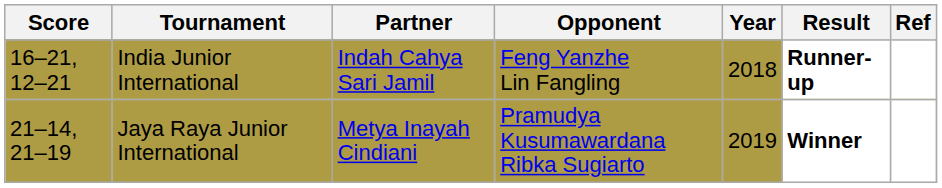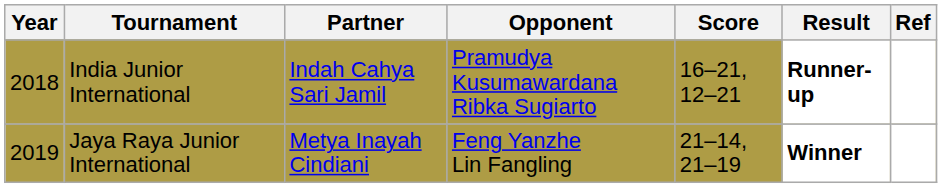 <table class="sortable wikitable" style="font-size: 90%">
 <tr>
-<th>Score</th>
+<th>Year</th>
 <th>Tournament</th>
 <th>Partner</th>
 <th>Opponent</th>
-<th>Year</th>
+<th>Score</th>
 <th>Result</th>
 <th>Ref</th>
 </tr>
 <tr style="background:#AE9C45">
-<td align="left">16–21, 12–21</td>
+<td align="center">2018</td>
 <td align="left">India Junior International</td>
 <td align="left"> <a href='#'>Indah Cahya Sari Jamil</a></td>
-<td align="left"> <a href='#'>Feng Yanzhe</a><br> Lin Fangling</td>
-<td align="center">2018</td>
+<td align="left"> <a href='#'>Pramudya Kusumawardana</a><br> <a href='#'>Ribka Sugiarto</a></td>
+<td align="left">16–21, 12–21</td>
 <td style="text-align:left; background:white"> <strong>Runner-up</strong></td>
 <td style="text-align:center; background:white"></td>
 </tr>
 <tr style="background:#AE9C45">
-<td align="left">21–14, 21–19</td>
+<td align="center">2019</td>
 <td align="left">Jaya Raya Junior International</td>
 <td align="left"> <a href='#'>Metya Inayah Cindiani</a></td>
-<td align="left"> <a href='#'>Pramudya Kusumawardana</a><br> <a href='#'>Ribka Sugiarto</a></td>
-<td align="center">2019</td>
+<td align="left"> <a href='#'>Feng Yanzhe</a><br> Lin Fangling</td>
+<td align="left">21–14, 21–19</td>
 <td style="text-align:left; background:white"> <strong>Winner</strong></td>
 <td style="text-align:center; background:white"></td>
 </tr>
 </table>
